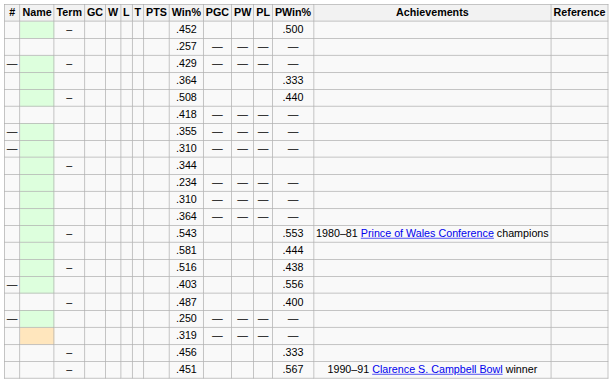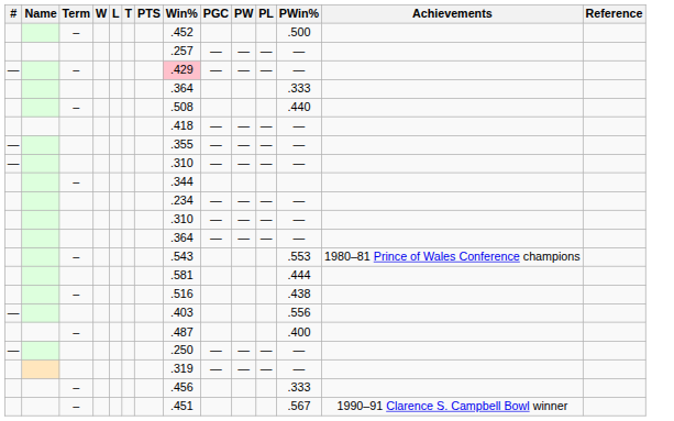 <table class="wikitable" style="text-align:center;">
 <tr>
 <th>#</th>
 <th>Name</th>
 <th>Term</th>
-<th>GC</th>
 <th>W</th>
 <th>L</th>
 <th>T</th>
 <th>PTS</th>
 <th>Win%</th>
 <th>PGC</th>
 <th>PW</th>
 <th>PL</th>
 <th>PWin%</th>
 <th class=unsortable>Achievements</th>
 <th class=unsortable>Reference</th>
 </tr>
 <tr>
 <td></td>
 <td style="background-color:#ddffdd"></td>
 <td>–</td>
 <td></td>
 <td></td>
 <td></td>
 <td></td>
-<td></td>
 <td>.452</td>
 <td></td>
 <td></td>
 <td></td>
 <td>.500</td>
 <td></td>
 <td></td>
 </tr>
 <tr>
-<td></td>
 <td></td>
 <td></td>
 <td></td>
 <td></td>
 <td></td>
 <td></td>
 <td></td>
 <td>.257</td>
 <td>—</td>
 <td>—</td>
 <td>—</td>
 <td>—</td>
 <td></td>
 <td></td>
 </tr>
 <tr>
 <td>—</td>
 <td style="background-color:#ddffdd"></td>
 <td>–</td>
 <td></td>
 <td></td>
 <td></td>
 <td></td>
-<td></td>
-<td>.429</td>
+<td style="background: pink;">.429</td>
 <td>—</td>
 <td>—</td>
 <td>—</td>
 <td>—</td>
 <td></td>
 <td></td>
 </tr>
 <tr>
 <td></td>
 <td style="background-color:#ddffdd"></td>
-<td></td>
 <td></td>
 <td></td>
 <td></td>
 <td></td>
 <td></td>
 <td>.364</td>
 <td></td>
 <td></td>
 <td></td>
 <td>.333</td>
 <td></td>
 <td></td>
 </tr>
 <tr>
 <td></td>
 <td style="background-color:#ddffdd"></td>
 <td>–</td>
 <td></td>
 <td></td>
 <td></td>
 <td></td>
-<td></td>
 <td>.508</td>
 <td></td>
 <td></td>
 <td></td>
 <td>.440</td>
 <td></td>
 <td></td>
 </tr>
 <tr>
-<td></td>
 <td></td>
 <td></td>
 <td></td>
 <td></td>
 <td></td>
 <td></td>
 <td></td>
 <td>.418</td>
 <td>—</td>
 <td>—</td>
 <td>—</td>
 <td>—</td>
 <td></td>
 <td></td>
 </tr>
 <tr>
 <td>—</td>
 <td style="background-color:#ddffdd"></td>
 <td></td>
 <td></td>
 <td></td>
 <td></td>
 <td></td>
-<td></td>
 <td>.355</td>
 <td>—</td>
 <td>—</td>
 <td>—</td>
 <td>—</td>
 <td></td>
 <td></td>
 </tr>
 <tr>
 <td>—</td>
 <td style="background-color:#ddffdd"></td>
-<td></td>
 <td></td>
 <td></td>
 <td></td>
 <td></td>
 <td></td>
 <td>.310</td>
 <td>—</td>
 <td>—</td>
 <td>—</td>
 <td>—</td>
 <td></td>
 <td></td>
 </tr>
 <tr>
 <td></td>
 <td style="background-color:#ddffdd"></td>
 <td>–</td>
 <td></td>
 <td></td>
 <td></td>
 <td></td>
-<td></td>
 <td>.344</td>
 <td></td>
 <td></td>
 <td></td>
 <td></td>
 <td></td>
 <td></td>
 </tr>
 <tr>
 <td></td>
 <td style="background-color:#ddffdd"></td>
-<td></td>
 <td></td>
 <td></td>
 <td></td>
 <td></td>
 <td></td>
 <td>.234</td>
 <td>—</td>
 <td>—</td>
 <td>—</td>
 <td>—</td>
 <td></td>
 <td></td>
 </tr>
 <tr>
 <td></td>
 <td style="background-color:#ddffdd"></td>
 <td></td>
 <td></td>
 <td></td>
 <td></td>
 <td></td>
-<td></td>
 <td>.310</td>
 <td>—</td>
 <td>—</td>
 <td>—</td>
 <td>—</td>
 <td></td>
 <td></td>
 </tr>
 <tr>
 <td></td>
 <td style="background-color:#ddffdd"></td>
-<td></td>
 <td></td>
 <td></td>
 <td></td>
 <td></td>
 <td></td>
 <td>.364</td>
 <td>—</td>
 <td>—</td>
 <td>—</td>
 <td>—</td>
 <td></td>
 <td></td>
 </tr>
 <tr>
 <td></td>
 <td style="background-color:#ddffdd"></td>
 <td>–</td>
 <td></td>
 <td></td>
 <td></td>
 <td></td>
-<td></td>
 <td>.543</td>
 <td></td>
 <td></td>
 <td></td>
 <td>.553</td>
 <td>1980–81 <a href='#'>Prince of Wales Conference</a> champions</td>
 <td></td>
 </tr>
 <tr>
 <td></td>
 <td style="background-color:#ddffdd"></td>
-<td></td>
 <td></td>
 <td></td>
 <td></td>
 <td></td>
 <td></td>
 <td>.581</td>
 <td></td>
 <td></td>
 <td></td>
 <td>.444</td>
 <td></td>
 <td></td>
 </tr>
 <tr>
 <td></td>
 <td style="background-color:#ddffdd"></td>
 <td>–</td>
 <td></td>
 <td></td>
 <td></td>
 <td></td>
-<td></td>
 <td>.516</td>
 <td></td>
 <td></td>
 <td></td>
 <td>.438</td>
 <td></td>
 <td></td>
 </tr>
 <tr>
 <td>—</td>
 <td style="background-color:#ddffdd"></td>
-<td></td>
 <td></td>
 <td></td>
 <td></td>
 <td></td>
 <td></td>
 <td>.403</td>
 <td></td>
 <td></td>
 <td></td>
 <td>.556</td>
 <td></td>
 <td></td>
 </tr>
 <tr>
 <td></td>
 <td></td>
 <td>–</td>
 <td></td>
 <td></td>
 <td></td>
 <td></td>
-<td></td>
 <td>.487</td>
 <td></td>
 <td></td>
 <td></td>
 <td>.400</td>
 <td></td>
 <td></td>
 </tr>
 <tr>
 <td>—</td>
 <td style="background-color:#ddffdd"></td>
-<td></td>
 <td></td>
 <td></td>
 <td></td>
 <td></td>
 <td></td>
 <td>.250</td>
 <td>—</td>
 <td>—</td>
 <td>—</td>
 <td>—</td>
 <td></td>
 <td></td>
 </tr>
 <tr>
 <td></td>
 <td style="background-color:#FFE6BD"></td>
 <td></td>
 <td></td>
 <td></td>
 <td></td>
 <td></td>
-<td></td>
 <td>.319</td>
 <td>—</td>
 <td>—</td>
 <td>—</td>
 <td>—</td>
 <td></td>
 <td></td>
 </tr>
 <tr>
 <td></td>
 <td></td>
 <td>–</td>
-<td></td>
 <td></td>
 <td></td>
 <td></td>
 <td></td>
 <td>.456</td>
 <td></td>
 <td></td>
 <td></td>
 <td>.333</td>
 <td></td>
 <td></td>
 </tr>
 <tr>
 <td></td>
 <td></td>
 <td>–</td>
 <td></td>
 <td></td>
 <td></td>
 <td></td>
-<td></td>
 <td>.451</td>
 <td></td>
 <td></td>
 <td></td>
 <td>.567</td>
 <td>1990–91 <a href='#'>Clarence S. Campbell Bowl</a> winner</td>
 <td></td>
 </tr>
 </table>
